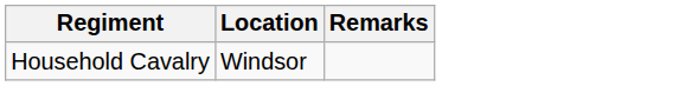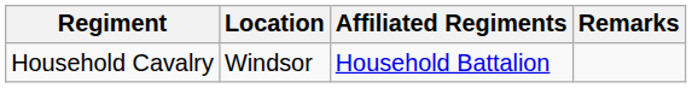 <table class="wikitable">
 <tr>
 <th>Regiment</th>
 <th>Location</th>
+<th>Affiliated Regiments</th>
 <th>Remarks</th>
 </tr>
 <tr>
 <td>Household Cavalry</td>
 <td>Windsor</td>
+<td><a href='#'>Household Battalion</a></td>
 <td></td>
 </tr>
 </table>
